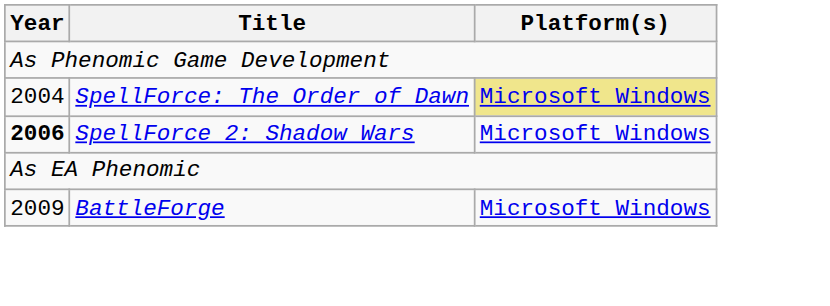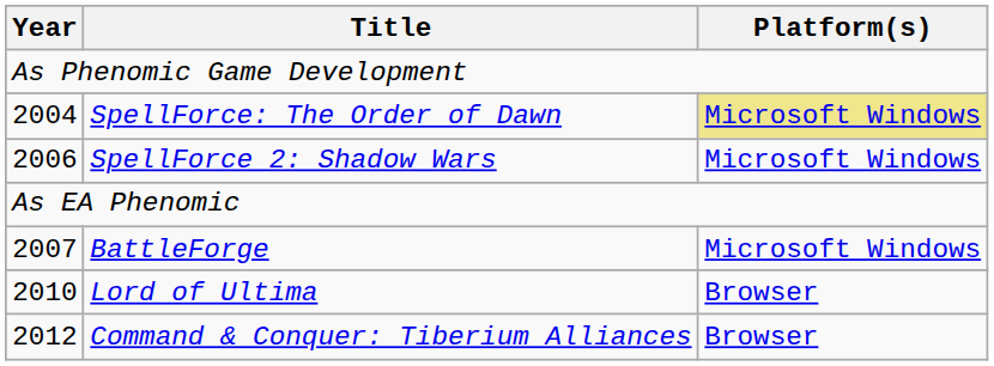 <table class="wikitable sortable">
 <tr>
 <th>Year</th>
 <th>Title</th>
 <th>Platform(s)</th>
 </tr>
 <tr>
 <td colspan="3"><em>As Phenomic Game Development</em></td>
 </tr>
 <tr>
 <td>2004</td>
 <td><em><a href='#'>SpellForce: The Order of Dawn</a></em></td>
 <td style="background: khaki;"><a href='#'>Microsoft Windows</a></td>
 </tr>
 <tr>
-<td><strong>2006</strong></td>
+<td>2006</td>
 <td><em><a href='#'>SpellForce 2: Shadow Wars</a></em></td>
 <td><a href='#'>Microsoft Windows</a></td>
 </tr>
 <tr>
 <td colspan="3"><em>As EA Phenomic</em></td>
 </tr>
 <tr>
-<td>2009</td>
+<td>2007</td>
 <td><em><a href='#'>BattleForge</a></em></td>
 <td><a href='#'>Microsoft Windows</a></td>
 </tr>
+<tr>
+<td>2010</td>
+<td><em><a href='#'>Lord of Ultima</a></em></td>
+<td><a href='#'>Browser</a></td>
+</tr>
+<tr>
+<td>2012</td>
+<td><em><a href='#'>Command & Conquer: Tiberium Alliances</a></em></td>
+<td><a href='#'>Browser</a></td>
+</tr>
 </table>
